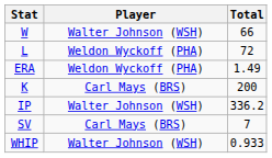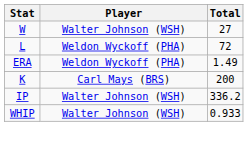 <table class="wikitable" style="text-align:center;">
 <tr>
 <th style="width:15%;">Stat</th>
 <th>Player</th>
 <th style="width:15%;">Total</th>
 </tr>
 <tr>
 <td><a href='#'>W</a></td>
 <td><a href='#'>Walter Johnson</a> (<a href='#'>WSH</a>)</td>
-<td>66</td>
+<td>27</td>
 </tr>
 <tr>
 <td><a href='#'>L</a></td>
 <td><a href='#'>Weldon Wyckoff</a> (<a href='#'>PHA</a>)</td>
 <td>72</td>
 </tr>
 <tr>
 <td><a href='#'>ERA</a></td>
 <td><a href='#'>Weldon Wyckoff</a> (<a href='#'>PHA</a>)</td>
 <td>1.49</td>
 </tr>
 <tr>
 <td><a href='#'>K</a></td>
 <td><a href='#'>Carl Mays</a> (<a href='#'>BRS</a>)</td>
 <td>200</td>
 </tr>
 <tr>
 <td><a href='#'>IP</a></td>
 <td><a href='#'>Walter Johnson</a> (<a href='#'>WSH</a>)</td>
 <td>336.2</td>
 </tr>
 <tr>
-<td><a href='#'>SV</a></td>
-<td><a href='#'>Carl Mays</a> (<a href='#'>BRS</a>)</td>
-<td>7</td>
-</tr>
-<tr>
 <td><a href='#'>WHIP</a></td>
 <td><a href='#'>Walter Johnson</a> (<a href='#'>WSH</a>)</td>
 <td>0.933</td>
 </tr>
 </table>
